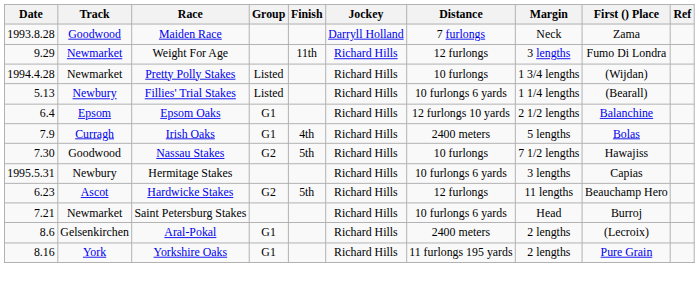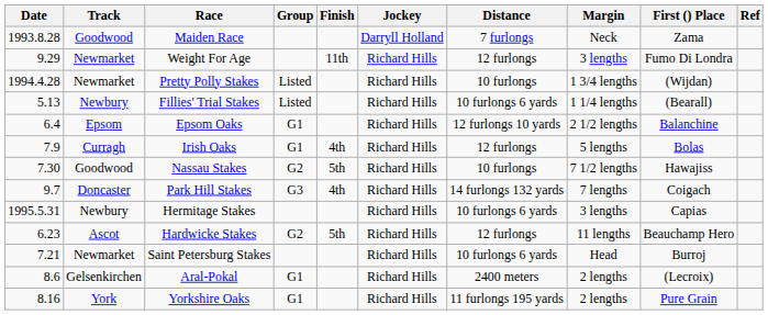 <table class="wikitable" style="text-align:center; font-size: smaller;">
 <tr>
 <th>Date</th>
 <th>Track</th>
 <th>Race</th>
 <th>Group</th>
 <th>Finish</th>
 <th>Jockey</th>
 <th>Distance</th>
 <th>Margin</th>
 <th>First () Place</th>
 <th>Ref</th>
 </tr>
 <tr>
 <td align="right" style="white-space: nowrap;">1993.8.28</td>
 <td><a href='#'>Goodwood</a></td>
 <td><a href='#'>Maiden Race</a></td>
 <td></td>
 <td style="white-space: nowrap;"></td>
 <td style="white-space: nowrap;"><a href='#'>Darryll Holland</a></td>
 <td>7 <a href='#'>furlongs</a></td>
 <td>Neck</td>
 <td>Zama</td>
 <td></td>
 </tr>
 <tr>
 <td align="right">9.29</td>
 <td style="white-space: nowrap;"><a href='#'>Newmarket</a></td>
 <td style="white-space: nowrap;">Weight For Age</td>
 <td></td>
 <td style="white-space: nowrap;">11th</td>
 <td style="white-space: nowrap;"><a href='#'>Richard Hills</a></td>
 <td>12 furlongs</td>
 <td>3 <a href='#'>lengths</a></td>
 <td>Fumo Di Londra</td>
 <td></td>
 </tr>
 <tr>
 <td align="right">1994.4.28</td>
 <td>Newmarket</td>
 <td><a href='#'>Pretty Polly Stakes</a></td>
 <td>Listed</td>
 <td></td>
 <td>Richard Hills</td>
 <td>10 furlongs</td>
 <td style="white-space: nowrap;">1 3/4 lengths</td>
 <td>(Wijdan)</td>
 <td></td>
 </tr>
 <tr>
 <td align="right">5.13</td>
 <td><a href='#'>Newbury</a></td>
 <td style="white-space: nowrap;"><a href='#'>Fillies' Trial Stakes</a></td>
 <td>Listed</td>
 <td></td>
 <td>Richard Hills</td>
 <td>10 furlongs 6 yards</td>
 <td>1 1/4 lengths</td>
 <td>(Bearall)</td>
 <td></td>
 </tr>
 <tr>
 <td align="right">6.4</td>
 <td><a href='#'>Epsom</a></td>
 <td><a href='#'>Epsom Oaks</a></td>
 <td>G1</td>
 <td></td>
 <td>Richard Hills</td>
 <td>12 furlongs 10 yards</td>
 <td>2 1/2 lengths</td>
 <td><a href='#'>Balanchine</a></td>
 <td></td>
 </tr>
 <tr>
 <td align="right">7.9</td>
 <td><a href='#'>Curragh</a></td>
 <td><a href='#'>Irish Oaks</a></td>
 <td>G1</td>
 <td>4th</td>
 <td>Richard Hills</td>
-<td>2400 meters</td>
+<td>12 furlongs</td>
 <td>5 lengths</td>
 <td><a href='#'>Bolas</a></td>
 <td></td>
 </tr>
 <tr>
 <td align="right">7.30</td>
 <td>Goodwood</td>
 <td><a href='#'>Nassau Stakes</a></td>
 <td>G2</td>
 <td>5th</td>
 <td>Richard Hills</td>
 <td>10 furlongs</td>
 <td>7 1/2 lengths</td>
 <td>Hawajiss</td>
+<td></td>
+</tr>
+<tr>
+<td align="right">9.7</td>
+<td><a href='#'>Doncaster</a></td>
+<td><a href='#'>Park Hill Stakes</a></td>
+<td>G3</td>
+<td>4th</td>
+<td>Richard Hills</td>
+<td>14 furlongs 132 yards</td>
+<td>7 lengths</td>
+<td>Coigach</td>
 <td></td>
 </tr>
 <tr>
 <td align="right">1995.5.31</td>
 <td>Newbury</td>
 <td>Hermitage Stakes</td>
 <td></td>
 <td></td>
 <td>Richard Hills</td>
 <td>10 furlongs 6 yards</td>
 <td>3 lengths</td>
 <td>Capias</td>
 <td></td>
 </tr>
 <tr>
 <td align="right">6.23</td>
 <td><a href='#'>Ascot</a></td>
 <td><a href='#'>Hardwicke Stakes</a></td>
 <td>G2</td>
 <td>5th</td>
 <td>Richard Hills</td>
 <td>12 furlongs</td>
 <td>11 lengths</td>
 <td style="white-space: nowrap;">Beauchamp Hero</td>
 <td></td>
 </tr>
 <tr>
 <td align="right">7.21</td>
 <td>Newmarket</td>
 <td style="white-space: nowrap;">Saint Petersburg Stakes</td>
 <td></td>
 <td></td>
 <td>Richard Hills</td>
 <td>10 furlongs 6 yards</td>
 <td>Head</td>
 <td>Burroj</td>
 <td></td>
 </tr>
 <tr>
 <td align="right">8.6</td>
 <td style="white-space: nowrap;">Gelsenkirchen</td>
 <td><a href='#'>Aral-Pokal</a></td>
 <td>G1</td>
 <td></td>
 <td>Richard Hills</td>
 <td>2400 meters</td>
 <td>2 lengths</td>
 <td>(Lecroix)</td>
 <td></td>
 </tr>
 <tr>
 <td align="right">8.16</td>
 <td><a href='#'>York</a></td>
 <td><a href='#'>Yorkshire Oaks</a></td>
 <td>G1</td>
 <td></td>
 <td>Richard Hills</td>
 <td style="white-space: nowrap;">11 furlongs 195 yards</td>
 <td>2 lengths</td>
 <td><a href='#'>Pure Grain</a></td>
 <td></td>
 </tr>
 </table>
